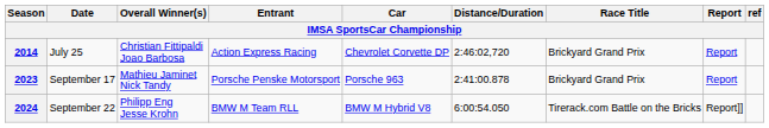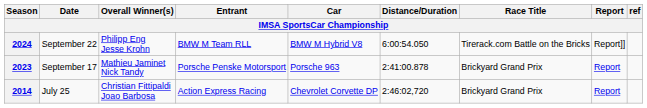 <table class="wikitable" style="font-size: 90%;">
 <tr>
 <th>Season</th>
 <th>Date</th>
 <th>Overall Winner(s)</th>
 <th>Entrant</th>
 <th>Car</th>
 <th>Distance/Duration</th>
 <th>Race Title</th>
 <th>Report</th>
 <th>ref</th>
 </tr>
 <tr>
 <th colspan=9><a href='#'>IMSA SportsCar Championship</a></th>
 </tr>
 <tr>
-<th><a href='#'>2014</a></th>
-<td>July 25</td>
-<td> <a href='#'>Christian Fittipaldi</a><br> <a href='#'>Joao Barbosa</a></td>
-<td> <a href='#'>Action Express Racing</a></td>
-<td><a href='#'>Chevrolet Corvette DP</a></td>
-<td>2:46:02,720</td>
-<td>Brickyard Grand Prix</td>
-<td><a href='#'>Report</a></td>
+<th><a href='#'>2024</a></th>
+<td>September 22</td>
+<td> <a href='#'>Philipp Eng</a><br> <a href='#'>Jesse Krohn</a></td>
+<td> <a href='#'>BMW M Team RLL</a></td>
+<td><a href='#'>BMW M Hybrid V8</a></td>
+<td>6:00:54.050</td>
+<td>Tirerack.com Battle on the Bricks</td>
+<td [[2024 >Report]]</td>
 <td></td>
 </tr>
 <tr>
 <th><a href='#'>2023</a></th>
 <td>September 17</td>
 <td> <a href='#'>Mathieu Jaminet</a><br> <a href='#'>Nick Tandy</a></td>
 <td> <a href='#'>Porsche Penske Motorsport</a></td>
 <td><a href='#'>Porsche 963</a></td>
 <td>2:41:00.878</td>
 <td>Brickyard Grand Prix</td>
 <td><a href='#'>Report</a></td>
 <td></td>
 </tr>
 <tr>
-<th><a href='#'>2024</a></th>
-<td>September 22</td>
-<td> <a href='#'>Philipp Eng</a><br> <a href='#'>Jesse Krohn</a></td>
-<td> <a href='#'>BMW M Team RLL</a></td>
-<td><a href='#'>BMW M Hybrid V8</a></td>
-<td>6:00:54.050</td>
-<td>Tirerack.com Battle on the Bricks</td>
-<td [[2024 >Report]]</td>
+<th><a href='#'>2014</a></th>
+<td>July 25</td>
+<td> <a href='#'>Christian Fittipaldi</a><br> <a href='#'>Joao Barbosa</a></td>
+<td> <a href='#'>Action Express Racing</a></td>
+<td><a href='#'>Chevrolet Corvette DP</a></td>
+<td>2:46:02,720</td>
+<td>Brickyard Grand Prix</td>
+<td><a href='#'>Report</a></td>
 <td></td>
 </tr>
 </table>
